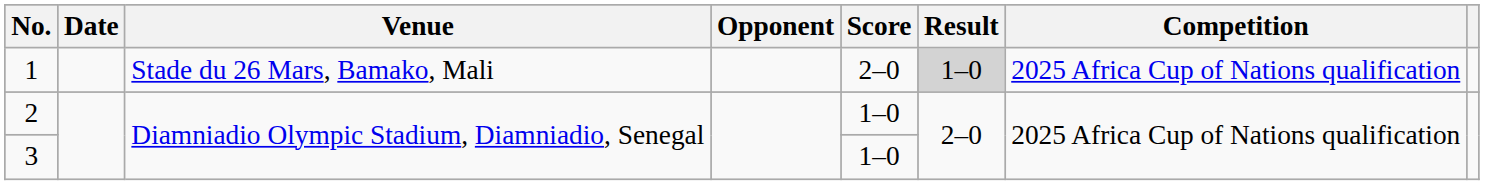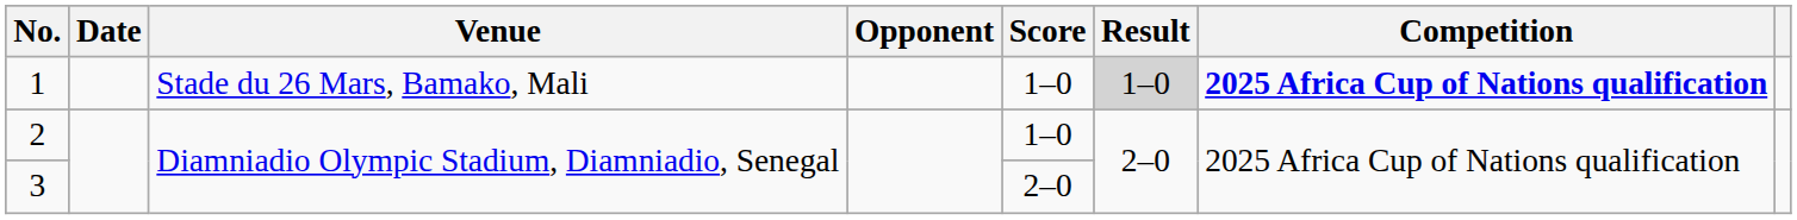 <table class="wikitable sortable">
 <tr>
 <th scope="col">No.</th>
 <th scope="col">Date</th>
 <th scope="col">Venue</th>
 <th scope="col">Opponent</th>
 <th scope="col">Score</th>
 <th scope="col">Result</th>
 <th scope="col">Competition</th>
 <th scope="col" class="unsortable"></th>
 </tr>
 <tr>
 <td style="text-align:center">1</td>
 <td></td>
 <td><a href='#'>Stade du 26 Mars</a>, <a href='#'>Bamako</a>, Mali</td>
 <td></td>
-<td style="text-align:center">2–0</td>
+<td style="text-align:center">1–0</td>
 <td style="background: lightgrey; text-align:center">1–0</td>
-<td><a href='#'>2025 Africa Cup of Nations qualification</a></td>
+<td><strong><a href='#'>2025 Africa Cup of Nations qualification</a></strong></td>
 <td></td>
 </tr>
 <tr>
 <td style="text-align:center">2</td>
 <td rowspan="2"></td>
 <td rowspan="2"><a href='#'>Diamniadio Olympic Stadium</a>, <a href='#'>Diamniadio</a>, Senegal</td>
 <td rowspan="2"></td>
 <td style="text-align:center">1–0</td>
 <td rowspan="2" style="text-align:center">2–0</td>
 <td rowspan="2">2025 Africa Cup of Nations qualification</td>
 <td rowspan="2"></td>
 </tr>
 <tr>
 <td style="text-align:center">3</td>
-<td style="text-align:center">1–0</td>
+<td style="text-align:center">2–0</td>
 </tr>
 </table>
